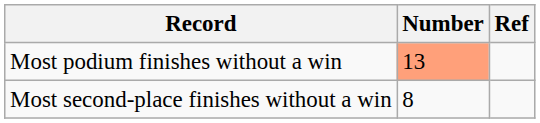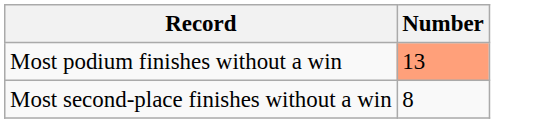 <table class="wikitable" style="font-size:95%">
 <tr>
 <th>Record</th>
 <th>Number</th>
-<th>Ref</th>
 </tr>
 <tr>
 <td>Most podium finishes without a win</td>
 <td style="background: lightsalmon;">13</td>
-<td></td>
 </tr>
 <tr>
 <td>Most second-place finishes without a win</td>
 <td>8</td>
-<td></td>
 </tr>
 </table>
